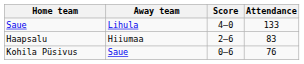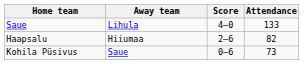 <table class="wikitable">
 <tr>
 <th width=150px>Home team</th>
 <th width=150px>Away team</th>
 <th width=50px>Score</th>
 <th width=50px>Attendance</th>
 </tr>
 <tr>
 <td><a href='#'>Saue</a></td>
 <td><a href='#'>Lihula</a></td>
 <td align=center>4–0</td>
 <td align=center>133</td>
 </tr>
 <tr>
 <td>Haapsalu</td>
 <td>Hiiumaa</td>
 <td align=center>2–6</td>
-<td align=center>83</td>
+<td align=center>82</td>
 </tr>
 <tr>
 <td>Kohila Püsivus</td>
 <td><a href='#'>Saue</a></td>
 <td align=center>0–6</td>
-<td align=center>76</td>
+<td align=center>73</td>
 </tr>
 </table>
